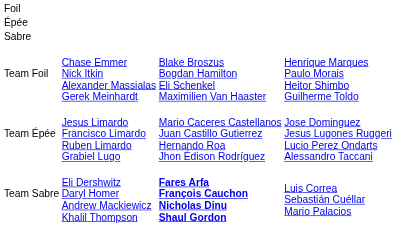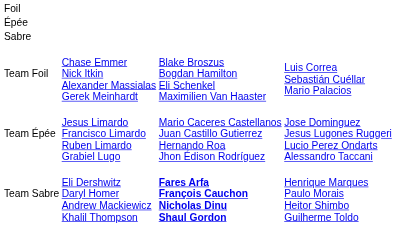 <table>
 <tr>
 <td rowspan=2>Foil</td>
 <td rowspan=2></td>
 <td rowspan=2></td>
 <td></td>
 </tr>
 <tr>
 <td></td>
 </tr>
 <tr>
 <td rowspan=2>Épée</td>
 <td rowspan=2></td>
 <td rowspan=2></td>
 <td></td>
 </tr>
 <tr>
 <td></td>
 </tr>
 <tr>
 <td rowspan=2>Sabre</td>
 <td rowspan=2></td>
 <td rowspan=2></td>
 <td></td>
 </tr>
 <tr>
 <td></td>
 </tr>
 <tr>
 <td>Team Foil</td>
 <td><br><a href='#'>Chase Emmer</a><br><a href='#'>Nick Itkin</a><br><a href='#'>Alexander Massialas</a><br><a href='#'>Gerek Meinhardt</a></td>
 <td><br><a href='#'>Blake Broszus</a><br><a href='#'>Bogdan Hamilton</a><br><a href='#'>Eli Schenkel</a><br><a href='#'>Maximilien Van Haaster</a></td>
-<td><br><a href='#'>Henrique Marques</a><br><a href='#'>Paulo Morais</a><br><a href='#'>Heitor Shimbo</a><br><a href='#'>Guilherme Toldo</a></td>
+<td><br><a href='#'>Luis Correa</a><br><a href='#'>Sebastián Cuéllar</a><br><a href='#'>Mario Palacios</a><br></td>
 </tr>
 <tr>
 <td>Team Épée</td>
 <td><br><a href='#'>Jesus Limardo</a><br><a href='#'>Francisco Limardo</a><br><a href='#'>Ruben Limardo</a><br><a href='#'>Grabiel Lugo</a></td>
 <td><br><a href='#'>Mario Caceres Castellanos</a><br><a href='#'>Juan Castillo Gutierrez</a><br><a href='#'>Hernando Roa</a><br><a href='#'>Jhon Édison Rodríguez</a></td>
 <td><br><a href='#'>Jose Dominguez</a><br><a href='#'>Jesus Lugones Ruggeri</a><br><a href='#'>Lucio Perez Ondarts</a><br><a href='#'>Alessandro Taccani</a></td>
 </tr>
 <tr>
 <td>Team Sabre</td>
 <td><br><a href='#'>Eli Dershwitz</a><br><a href='#'>Daryl Homer</a><br><a href='#'>Andrew Mackiewicz</a><br><a href='#'>Khalil Thompson</a></td>
 <td><strong><br><a href='#'>Fares Arfa</a><br><a href='#'>François Cauchon</a><br><a href='#'>Nicholas Dinu</a><br><a href='#'>Shaul Gordon</a></strong></td>
-<td><br><a href='#'>Luis Correa</a><br><a href='#'>Sebastián Cuéllar</a><br><a href='#'>Mario Palacios</a><br></td>
+<td><br><a href='#'>Henrique Marques</a><br><a href='#'>Paulo Morais</a><br><a href='#'>Heitor Shimbo</a><br><a href='#'>Guilherme Toldo</a></td>
 </tr>
 </table>
